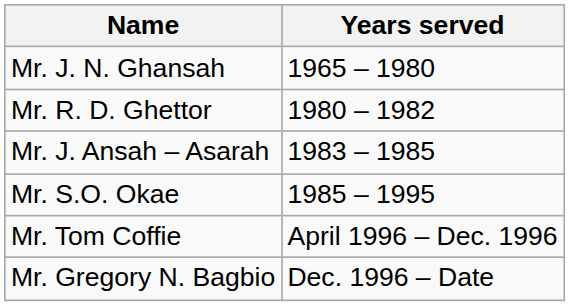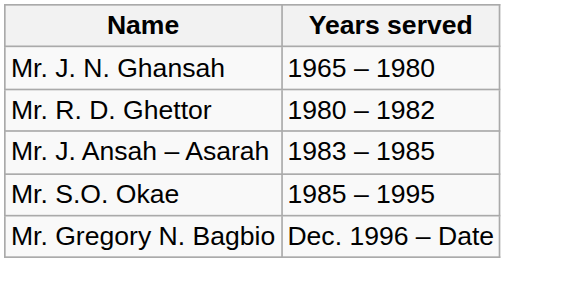 <table class="wikitable">
 <tr>
 <th>Name</th>
 <th>Years served</th>
 </tr>
 <tr>
 <td>Mr. J. N. Ghansah</td>
 <td>1965 – 1980</td>
 </tr>
 <tr>
 <td>Mr. R. D. Ghettor</td>
 <td>1980 – 1982</td>
 </tr>
 <tr>
 <td>Mr. J. Ansah – Asarah</td>
 <td>1983 – 1985</td>
 </tr>
 <tr>
 <td>Mr. S.O. Okae</td>
 <td>1985 – 1995</td>
 </tr>
 <tr>
-<td>Mr. Tom Coffie</td>
-<td>April 1996 – Dec. 1996</td>
-</tr>
-<tr>
 <td>Mr. Gregory N. Bagbio</td>
 <td>Dec. 1996 – Date</td>
 </tr>
 </table>
